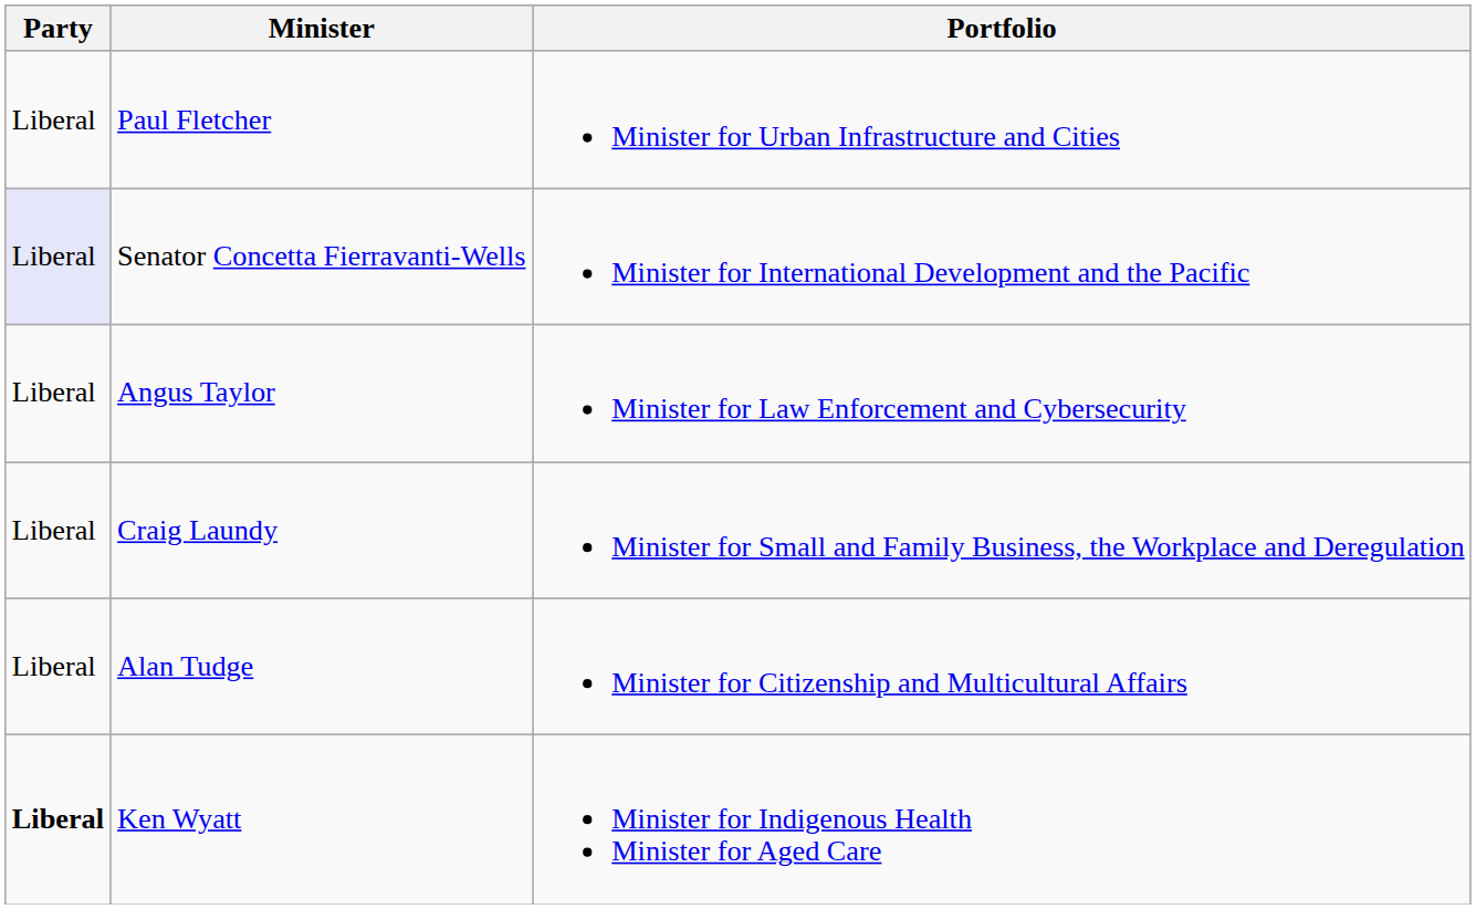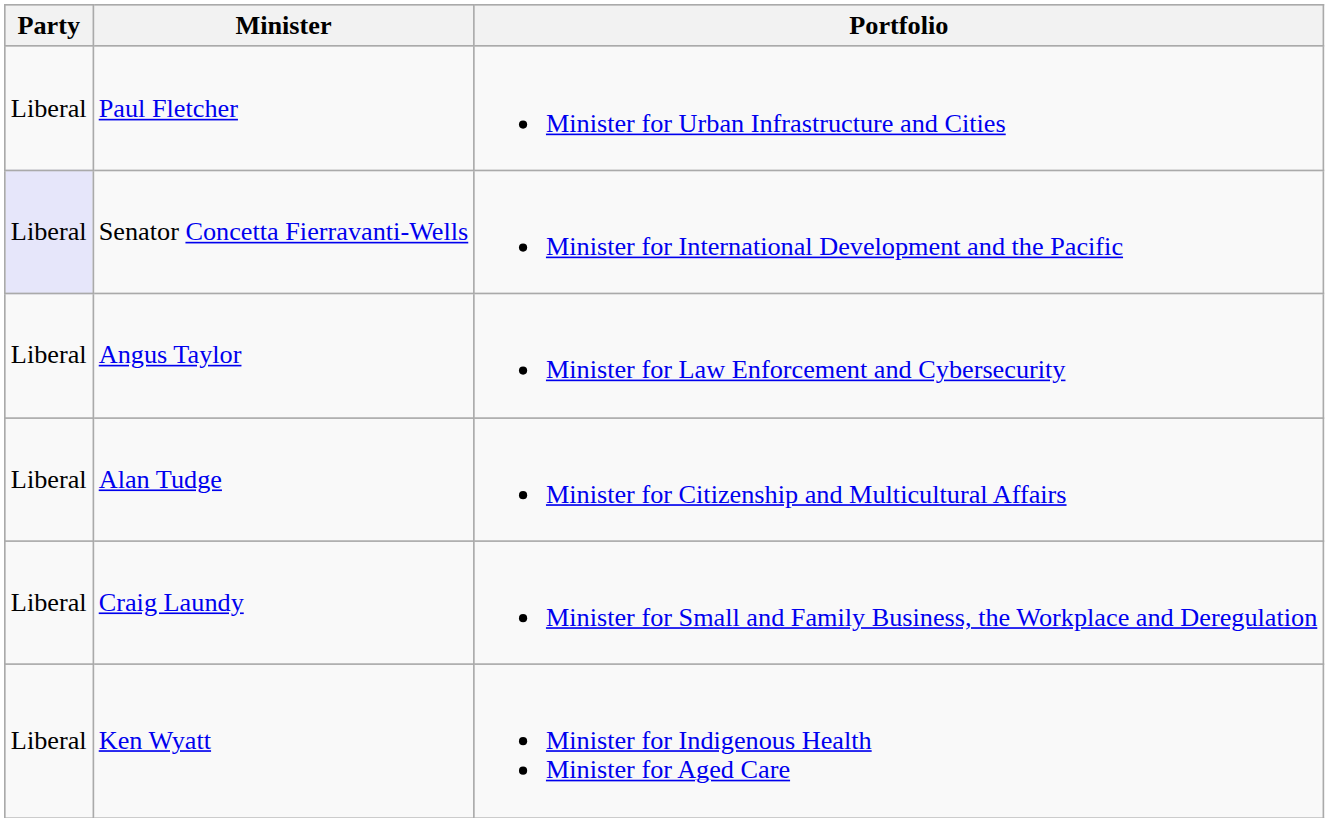 <table class="wikitable sortable">
 <tr>
 <th>Party</th>
 <th>Minister</th>
 <th>Portfolio</th>
 </tr>
 <tr>
 <td>Liberal</td>
 <td><a href='#'>Paul Fletcher</a> </td>
 <td><br><ul><li><a href='#'>Minister for Urban Infrastructure and Cities</a></li></ul></td>
 </tr>
 <tr>
 <td style="background: lavender;">Liberal</td>
 <td>Senator <a href='#'>Concetta Fierravanti-Wells</a></td>
 <td><br><ul><li><a href='#'>Minister for International Development and the Pacific</a></li></ul></td>
 </tr>
 <tr>
 <td>Liberal</td>
 <td><a href='#'>Angus Taylor</a>  </td>
 <td><br><ul><li><a href='#'>Minister for Law Enforcement and Cybersecurity</a></li></ul></td>
 </tr>
 <tr>
 <td>Liberal</td>
+<td><a href='#'>Alan Tudge</a>  </td>
+<td><br><ul><li><a href='#'>Minister for Citizenship and Multicultural Affairs</a></li></ul></td>
+</tr>
+<tr>
+<td>Liberal</td>
 <td><a href='#'>Craig Laundy</a> </td>
 <td><br><ul><li><a href='#'>Minister for Small and Family Business, the Workplace and Deregulation</a></li></ul></td>
 </tr>
 <tr>
 <td>Liberal</td>
-<td><a href='#'>Alan Tudge</a>  </td>
-<td><br><ul><li><a href='#'>Minister for Citizenship and Multicultural Affairs</a></li></ul></td>
-</tr>
-<tr>
-<td><strong>Liberal</strong></td>
 <td><a href='#'>Ken Wyatt</a> </td>
 <td><br><ul><li><a href='#'>Minister for Indigenous Health</a></li><li><a href='#'>Minister for Aged Care</a></li></ul></td>
 </tr>
 </table>
